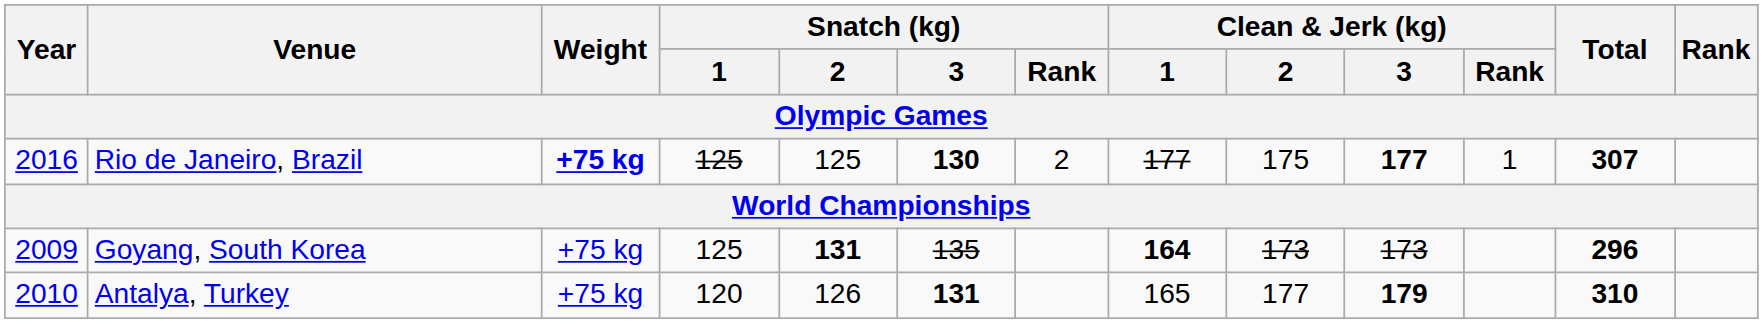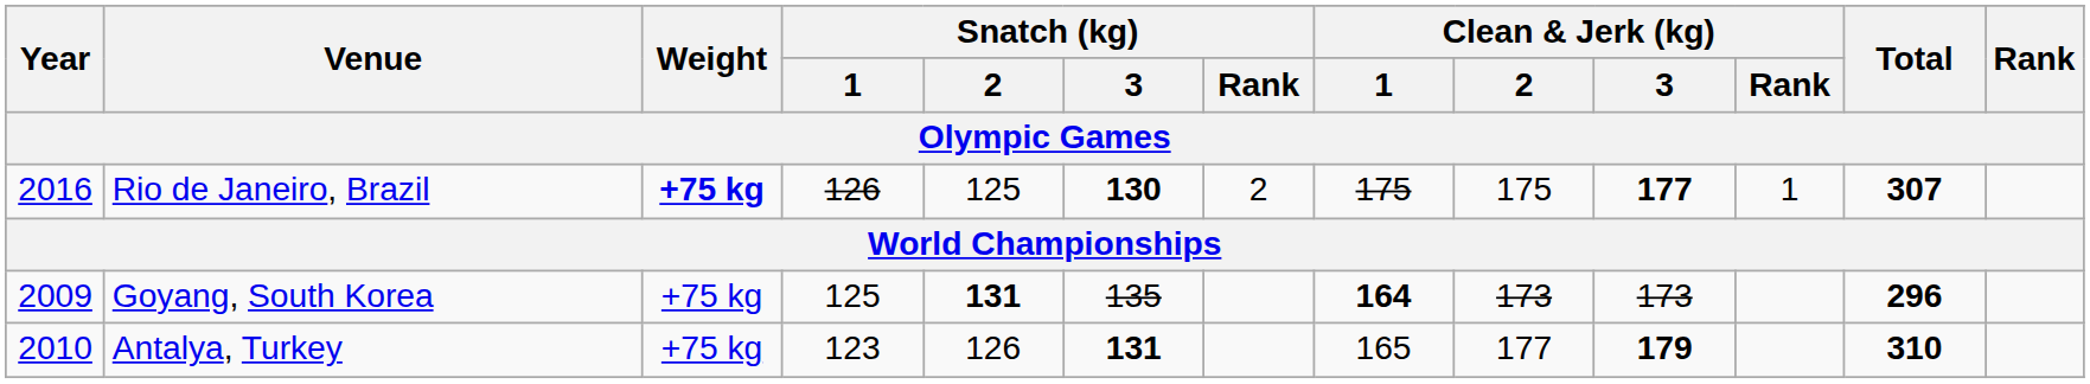 <table class="wikitable" style="text-align:center;">
 <tr>
 <th rowspan=2 width=40>Year</th>
 <th rowspan=2 width=250>Venue</th>
 <th rowspan=2 width=60>Weight</th>
 <th colspan=4>Snatch (kg)</th>
 <th colspan=4>Clean & Jerk (kg)</th>
 <th rowspan=2 width=60>Total</th>
 <th rowspan=2 width=40>Rank</th>
 </tr>
 <tr>
 <th width=60>1</th>
 <th width=60>2</th>
 <th width=60>3</th>
 <th width=45>Rank</th>
 <th width=60>1</th>
 <th width=60>2</th>
 <th width=60>3</th>
 <th width=45>Rank</th>
 </tr>
 <tr>
 <th colspan=13><a href='#'>Olympic Games</a></th>
 </tr>
 <tr>
 <td><a href='#'>2016</a></td>
 <td align=left> <a href='#'>Rio de Janeiro</a>, <a href='#'>Brazil</a></td>
 <td><strong><a href='#'>+75 kg</a></strong></td>
-<td><s>125</s></td>
+<td><s>126</s></td>
 <td>125</td>
 <td><strong>130</strong></td>
 <td>2</td>
-<td><s>177</s></td>
+<td><s>175</s></td>
 <td>175</td>
 <td><strong>177</strong></td>
 <td>1</td>
 <td><strong>307</strong></td>
 <td></td>
 </tr>
 <tr>
 <th colspan=13><a href='#'>World Championships</a></th>
 </tr>
 <tr>
 <td><a href='#'>2009</a></td>
 <td align=left> <a href='#'>Goyang</a>, <a href='#'>South Korea</a></td>
 <td><a href='#'>+75 kg</a></td>
 <td>125</td>
 <td><strong>131</strong></td>
 <td><s>135</s></td>
 <td></td>
 <td><strong>164</strong></td>
 <td><s>173</s></td>
 <td><s>173</s></td>
 <td></td>
 <td><strong>296</strong></td>
 <td></td>
 </tr>
 <tr>
 <td><a href='#'>2010</a></td>
 <td align=left> <a href='#'>Antalya</a>, <a href='#'>Turkey</a></td>
 <td><a href='#'>+75 kg</a></td>
-<td>120</td>
+<td>123</td>
 <td>126</td>
 <td><strong>131</strong></td>
 <td></td>
 <td>165</td>
 <td>177</td>
 <td><strong>179</strong></td>
 <td></td>
 <td><strong>310</strong></td>
 <td></td>
 </tr>
 </table>
